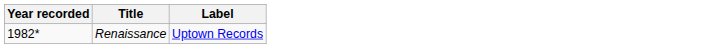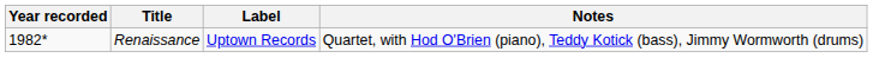 <table class="wikitable sortable">
 <tr>
 <th>Year recorded</th>
 <th>Title</th>
 <th>Label</th>
+<th>Notes</th>
 </tr>
 <tr>
 <td>1982*</td>
 <td><em>Renaissance</em></td>
 <td><a href='#'>Uptown Records</a></td>
+<td>Quartet, with <a href='#'>Hod O'Brien</a> (piano), <a href='#'>Teddy Kotick</a> (bass), Jimmy Wormworth (drums)</td>
 </tr>
 </table>
